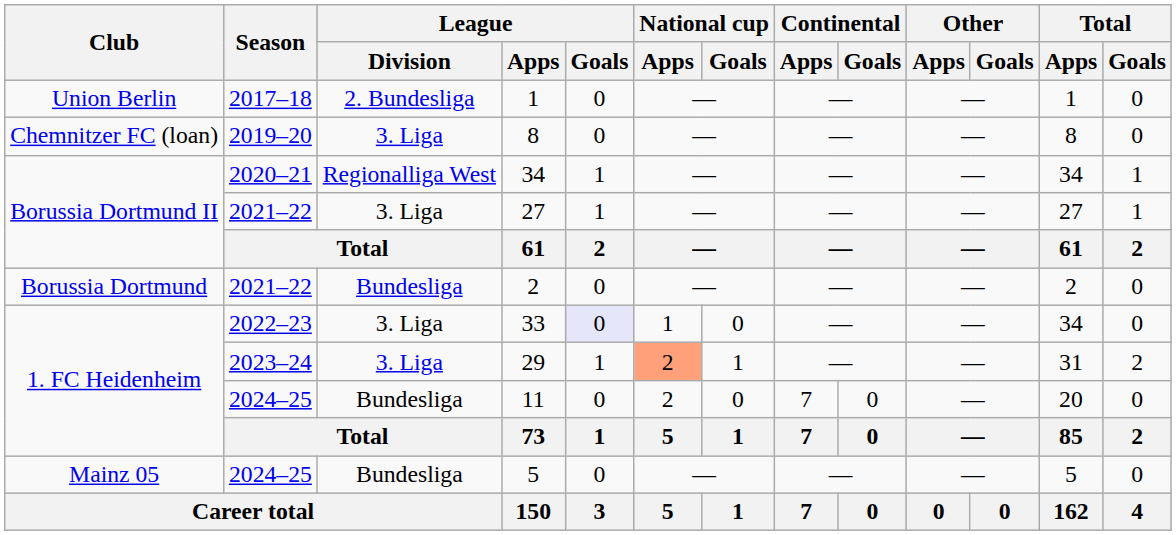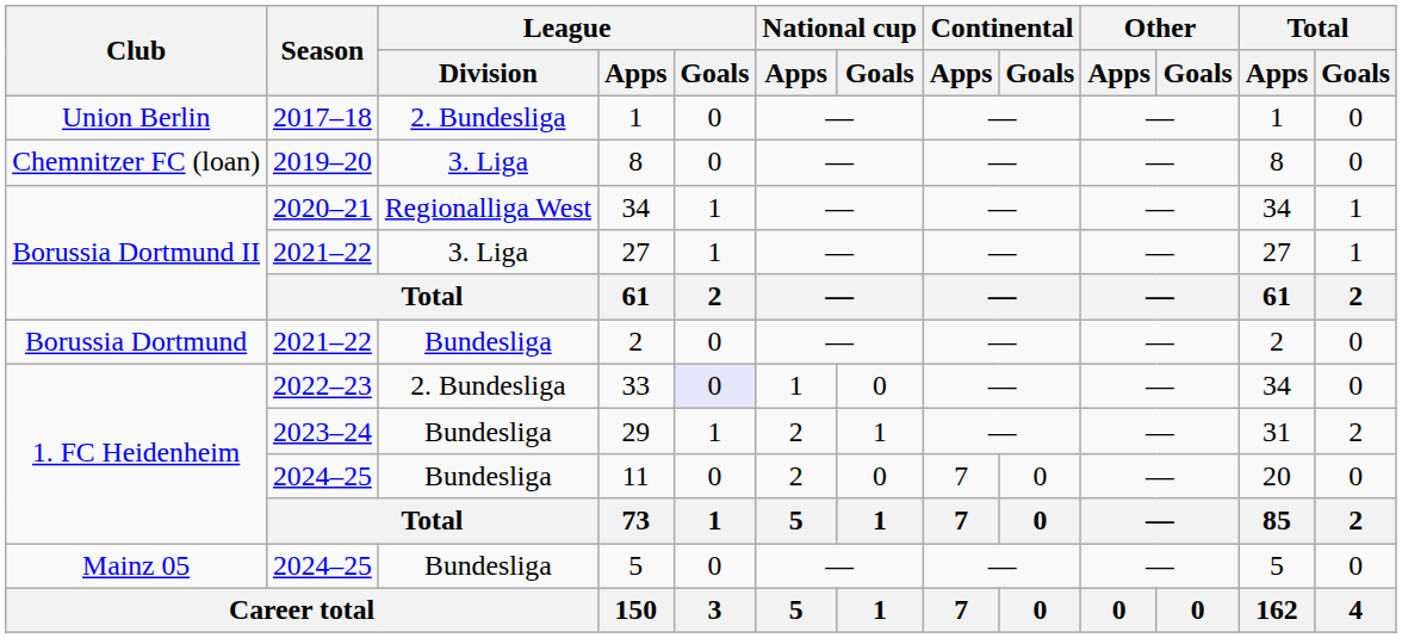 <table class="wikitable" style="text-align:center">
 <tr>
 <th rowspan="2">Club</th>
 <th rowspan="2">Season</th>
 <th colspan="3">League</th>
 <th colspan="2">National cup</th>
 <th colspan="2">Continental</th>
 <th colspan="2">Other</th>
 <th colspan="2">Total</th>
 </tr>
 <tr>
 <th>Division</th>
 <th>Apps</th>
 <th>Goals</th>
 <th>Apps</th>
 <th>Goals</th>
 <th>Apps</th>
 <th>Goals</th>
 <th>Apps</th>
 <th>Goals</th>
 <th>Apps</th>
 <th>Goals</th>
 </tr>
 <tr>
 <td><a href='#'>Union Berlin</a></td>
 <td><a href='#'>2017–18</a></td>
 <td><a href='#'>2. Bundesliga</a></td>
 <td>1</td>
 <td>0</td>
 <td colspan="2">—</td>
 <td colspan="2">—</td>
 <td colspan="2">—</td>
 <td>1</td>
 <td>0</td>
 </tr>
 <tr>
 <td><a href='#'>Chemnitzer FC</a> (loan)</td>
 <td><a href='#'>2019–20</a></td>
 <td><a href='#'>3. Liga</a></td>
 <td>8</td>
 <td>0</td>
 <td colspan="2">—</td>
 <td colspan="2">—</td>
 <td colspan="2">—</td>
 <td>8</td>
 <td>0</td>
 </tr>
 <tr>
 <td rowspan="3"><a href='#'>Borussia Dortmund II</a></td>
 <td><a href='#'>2020–21</a></td>
 <td><a href='#'>Regionalliga West</a></td>
 <td>34</td>
 <td>1</td>
 <td colspan="2">—</td>
 <td colspan="2">—</td>
 <td colspan="2">—</td>
 <td>34</td>
 <td>1</td>
 </tr>
 <tr>
 <td><a href='#'>2021–22</a></td>
 <td>3. Liga</td>
 <td>27</td>
 <td>1</td>
 <td colspan="2">—</td>
 <td colspan="2">—</td>
 <td colspan="2">—</td>
 <td>27</td>
 <td>1</td>
 </tr>
 <tr>
 <th colspan="2">Total</th>
 <th>61</th>
 <th>2</th>
 <th colspan="2">—</th>
 <th colspan="2">—</th>
 <th colspan="2">—</th>
 <th>61</th>
 <th>2</th>
 </tr>
 <tr>
 <td><a href='#'>Borussia Dortmund</a></td>
 <td><a href='#'>2021–22</a></td>
 <td><a href='#'>Bundesliga</a></td>
 <td>2</td>
 <td>0</td>
 <td colspan="2">—</td>
 <td colspan="2">—</td>
 <td colspan="2">—</td>
 <td>2</td>
 <td>0</td>
 </tr>
 <tr>
 <td rowspan="4"><a href='#'>1. FC Heidenheim</a></td>
 <td><a href='#'>2022–23</a></td>
-<td>3. Liga</td>
+<td>2. Bundesliga</td>
 <td>33</td>
 <td style="background: lavender;">0</td>
 <td>1</td>
 <td>0</td>
 <td colspan="2">—</td>
 <td colspan="2">—</td>
 <td>34</td>
 <td>0</td>
 </tr>
 <tr>
 <td><a href='#'>2023–24</a></td>
-<td><a href='#'>3. Liga</a></td>
+<td>Bundesliga</td>
 <td>29</td>
 <td>1</td>
-<td style="background: lightsalmon;">2</td>
+<td>2</td>
 <td>1</td>
 <td colspan="2">—</td>
 <td colspan="2">—</td>
 <td>31</td>
 <td>2</td>
 </tr>
 <tr>
 <td><a href='#'>2024–25</a></td>
 <td>Bundesliga</td>
 <td>11</td>
 <td>0</td>
 <td>2</td>
 <td>0</td>
 <td>7</td>
 <td>0</td>
 <td colspan="2">—</td>
 <td>20</td>
 <td>0</td>
 </tr>
 <tr>
 <th colspan="2">Total</th>
 <th>73</th>
 <th>1</th>
 <th>5</th>
 <th>1</th>
 <th>7</th>
 <th>0</th>
 <th colspan="2">—</th>
 <th>85</th>
 <th>2</th>
 </tr>
 <tr>
 <td rowspan="1"><a href='#'>Mainz 05</a></td>
 <td><a href='#'>2024–25</a></td>
 <td>Bundesliga</td>
 <td>5</td>
 <td>0</td>
 <td colspan="2">—</td>
 <td colspan="2">—</td>
 <td colspan="2">—</td>
 <td>5</td>
 <td>0</td>
 </tr>
 <tr>
 <th colspan="3">Career total</th>
 <th>150</th>
 <th>3</th>
 <th>5</th>
 <th>1</th>
 <th>7</th>
 <th>0</th>
 <th>0</th>
 <th>0</th>
 <th>162</th>
 <th>4</th>
 </tr>
 </table>
